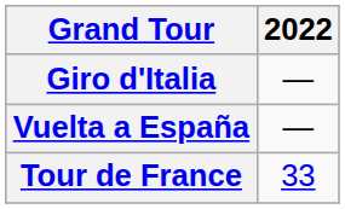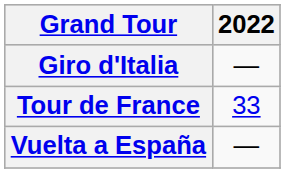 <table class="wikitable plainrowheaders">
 <tr>
 <th scope="col"><a href='#'>Grand Tour</a></th>
 <th scope="col">2022</th>
 </tr>
 <tr style="text-align:center;">
 <th scope="row"> <a href='#'>Giro d'Italia</a></th>
 <td>—</td>
 </tr>
 <tr style="text-align:center;">
+<th scope="row"> <a href='#'>Tour de France</a></th>
+<td><a href='#'>33</a></td>
+</tr>
+<tr style="text-align:center;">
 <th scope="row"> <a href='#'>Vuelta a España</a></th>
 <td>—</td>
 </tr>
-<tr style="text-align:center;">
-<th scope="row"> <a href='#'>Tour de France</a></th>
-<td><a href='#'>33</a></td>
-</tr>
 </table>
